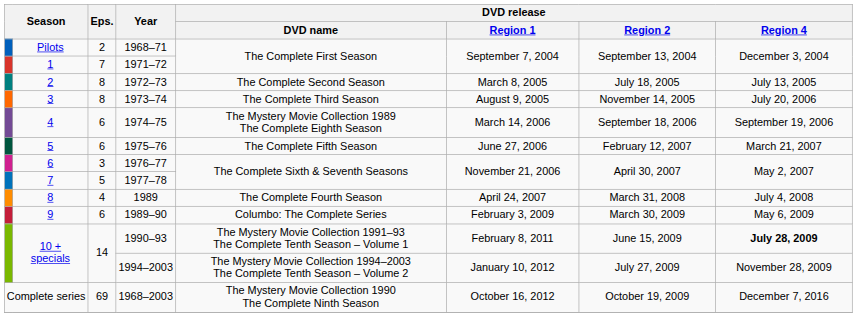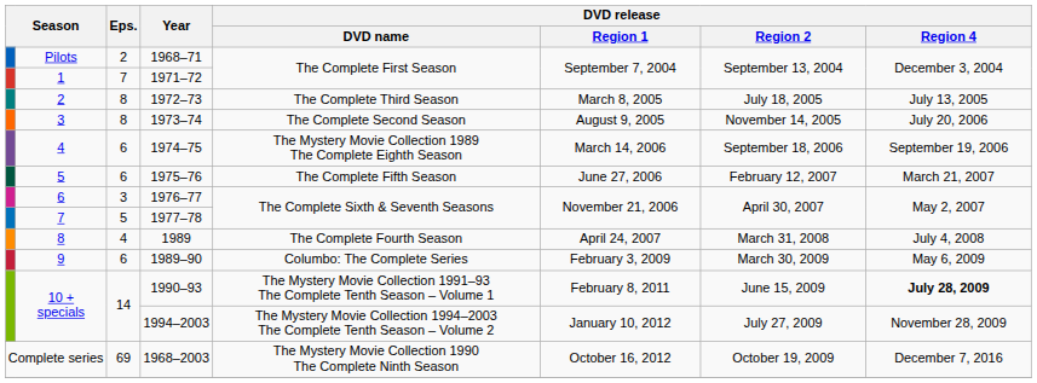 <table class="wikitable" style="white-space:nowrap; text-align:center;">
 <tr>
 <th colspan="2" rowspan="2">Season</th>
 <th rowspan="2">Eps.</th>
 <th rowspan="2">Year</th>
 <th colspan="5" style="width:80%;">DVD release</th>
 </tr>
 <tr>
 <th>DVD name</th>
 <th><a href='#'>Region 1</a></th>
 <th><a href='#'>Region 2</a></th>
 <th><a href='#'>Region 4</a></th>
 </tr>
 <tr>
 <td style="background:#0160bc; height:10px;"></td>
 <td><a href='#'>Pilots</a></td>
 <td>2</td>
 <td>1968–71</td>
 <td rowspan="2">The Complete First Season</td>
 <td rowspan="2">September 7, 2004</td>
 <td rowspan="2">September 13, 2004</td>
 <td rowspan="2">December 3, 2004</td>
 </tr>
 <tr>
 <td style="background:#d8342b; height:10px;"></td>
 <td><a href='#'>1</a></td>
 <td>7</td>
 <td>1971–72</td>
 </tr>
 <tr>
 <td style="background:#008080; height:10px;"></td>
 <td><a href='#'>2</a></td>
 <td>8</td>
 <td>1972–73</td>
-<td>The Complete Second Season</td>
+<td>The Complete Third Season</td>
 <td>March 8, 2005</td>
 <td>July 18, 2005</td>
 <td>July 13, 2005</td>
 </tr>
 <tr>
 <td style="background:#FF6700; height:10px;"></td>
 <td><a href='#'>3</a></td>
 <td>8</td>
 <td>1973–74</td>
-<td>The Complete Third Season</td>
+<td>The Complete Second Season</td>
 <td>August 9, 2005</td>
 <td>November 14, 2005</td>
 <td>July 20, 2006</td>
 </tr>
 <tr>
 <td style="background:#734A95; height:10px;"></td>
 <td><a href='#'>4</a></td>
 <td>6</td>
 <td>1974–75</td>
 <td>The Mystery Movie Collection 1989 <br>The Complete Eighth Season </td>
 <td>March 14, 2006</td>
 <td>September 18, 2006</td>
 <td>September 19, 2006</td>
 </tr>
 <tr>
 <td style="background:#00563F; height:10px;"></td>
 <td><a href='#'>5</a></td>
 <td>6</td>
 <td>1975–76</td>
 <td>The Complete Fifth Season</td>
 <td>June 27, 2006</td>
 <td>February 12, 2007</td>
 <td>March 21, 2007</td>
 </tr>
 <tr>
 <td style="background:#d02090; height:10px;"></td>
 <td><a href='#'>6</a></td>
 <td>3</td>
 <td>1976–77</td>
 <td rowspan="2">The Complete Sixth & Seventh Seasons</td>
 <td rowspan="2">November 21, 2006</td>
 <td rowspan="2">April 30, 2007</td>
 <td rowspan="2">May 2, 2007</td>
 </tr>
 <tr>
 <td style="background:#0072BB; height:10px;"></td>
 <td><a href='#'>7</a></td>
 <td>5</td>
 <td>1977–78</td>
 </tr>
 <tr>
 <td style="background:#FF8C00; height:10px;"></td>
 <td><a href='#'>8</a></td>
 <td>4</td>
 <td>1989</td>
 <td>The Complete Fourth Season</td>
 <td>April 24, 2007</td>
 <td>March 31, 2008</td>
 <td>July 4, 2008</td>
 </tr>
 <tr>
 <td style="background:#C41E3A; height:10px;"></td>
 <td><a href='#'>9</a></td>
 <td>6</td>
 <td>1989–90</td>
 <td>Columbo: The Complete Series</td>
 <td>February 3, 2009</td>
 <td>March 30, 2009</td>
 <td>May 6, 2009</td>
 </tr>
 <tr>
 <td rowspan="2" style="background:#7AB800; height:10px;"></td>
 <td rowspan="2"><a href='#'>10 +<br>specials</a></td>
 <td rowspan="2">14</td>
 <td>1990–93</td>
 <td>The Mystery Movie Collection 1991–93 <br>The Complete Tenth Season – Volume 1 </td>
 <td>February 8, 2011</td>
 <td>June 15, 2009</td>
 <td><strong>July 28, 2009</strong></td>
 </tr>
 <tr>
 <td>1994–2003</td>
 <td>The Mystery Movie Collection 1994–2003 <br>The Complete Tenth Season – Volume 2 </td>
 <td>January 10, 2012</td>
 <td>July 27, 2009</td>
 <td>November 28, 2009</td>
 </tr>
 <tr>
 <td colspan=2>Complete series</td>
 <td>69</td>
 <td>1968–2003</td>
 <td>The Mystery Movie Collection 1990 <br>The Complete Ninth Season </td>
 <td>October 16, 2012</td>
 <td>October 19, 2009</td>
 <td>December 7, 2016</td>
 </tr>
 <tr>
 </tr>
 </table>
